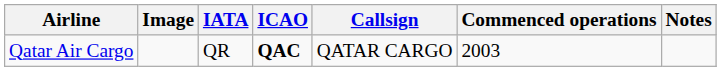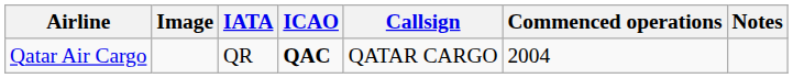 <table class="wikitable sortable">
 <tr valign="middle">
 <th>Airline</th>
 <th>Image</th>
 <th><a href='#'>IATA</a></th>
 <th><a href='#'>ICAO</a></th>
 <th><a href='#'>Callsign</a></th>
 <th>Commenced operations</th>
 <th>Notes</th>
 </tr>
 <tr>
 <td><a href='#'>Qatar Air Cargo</a></td>
 <td></td>
 <td>QR</td>
 <td><strong>QAC</strong></td>
 <td>QATAR CARGO</td>
-<td>2003</td>
+<td>2004</td>
 <td></td>
 </tr>
 </table>
